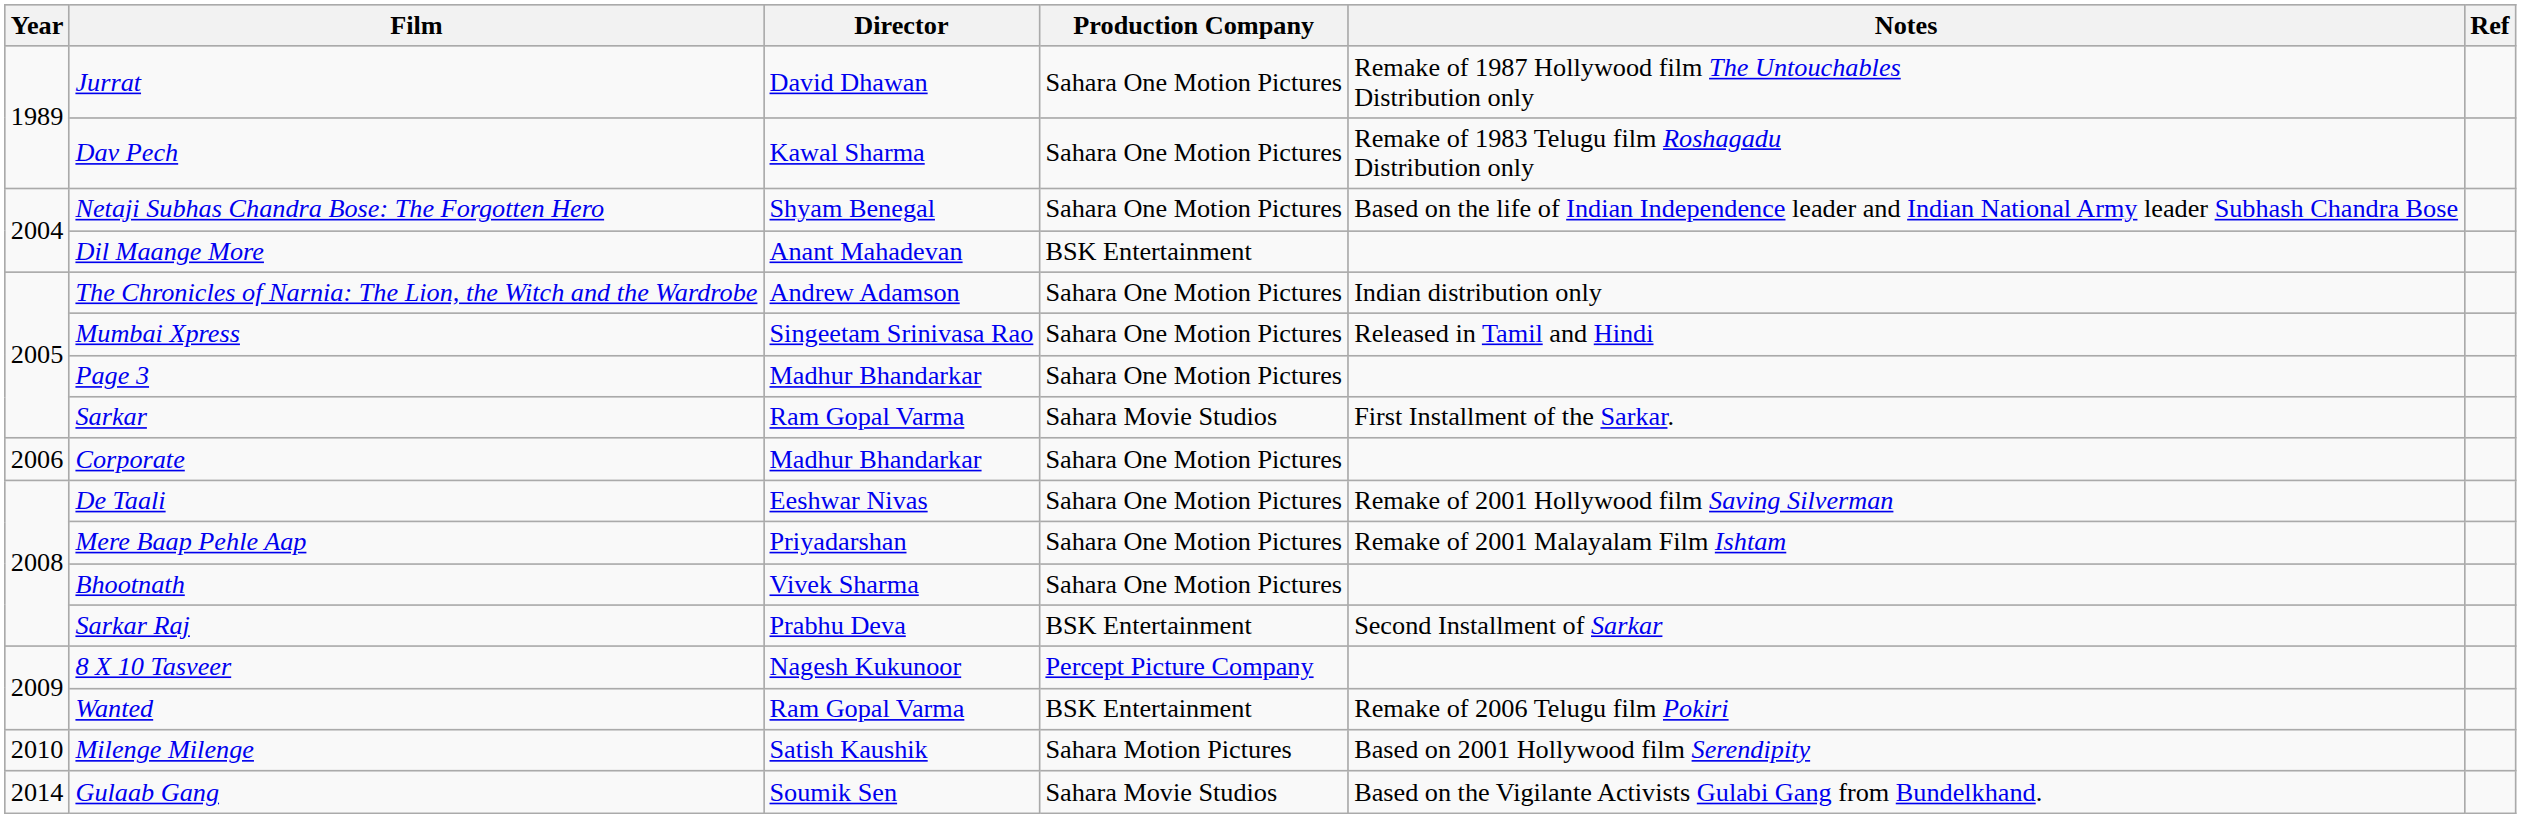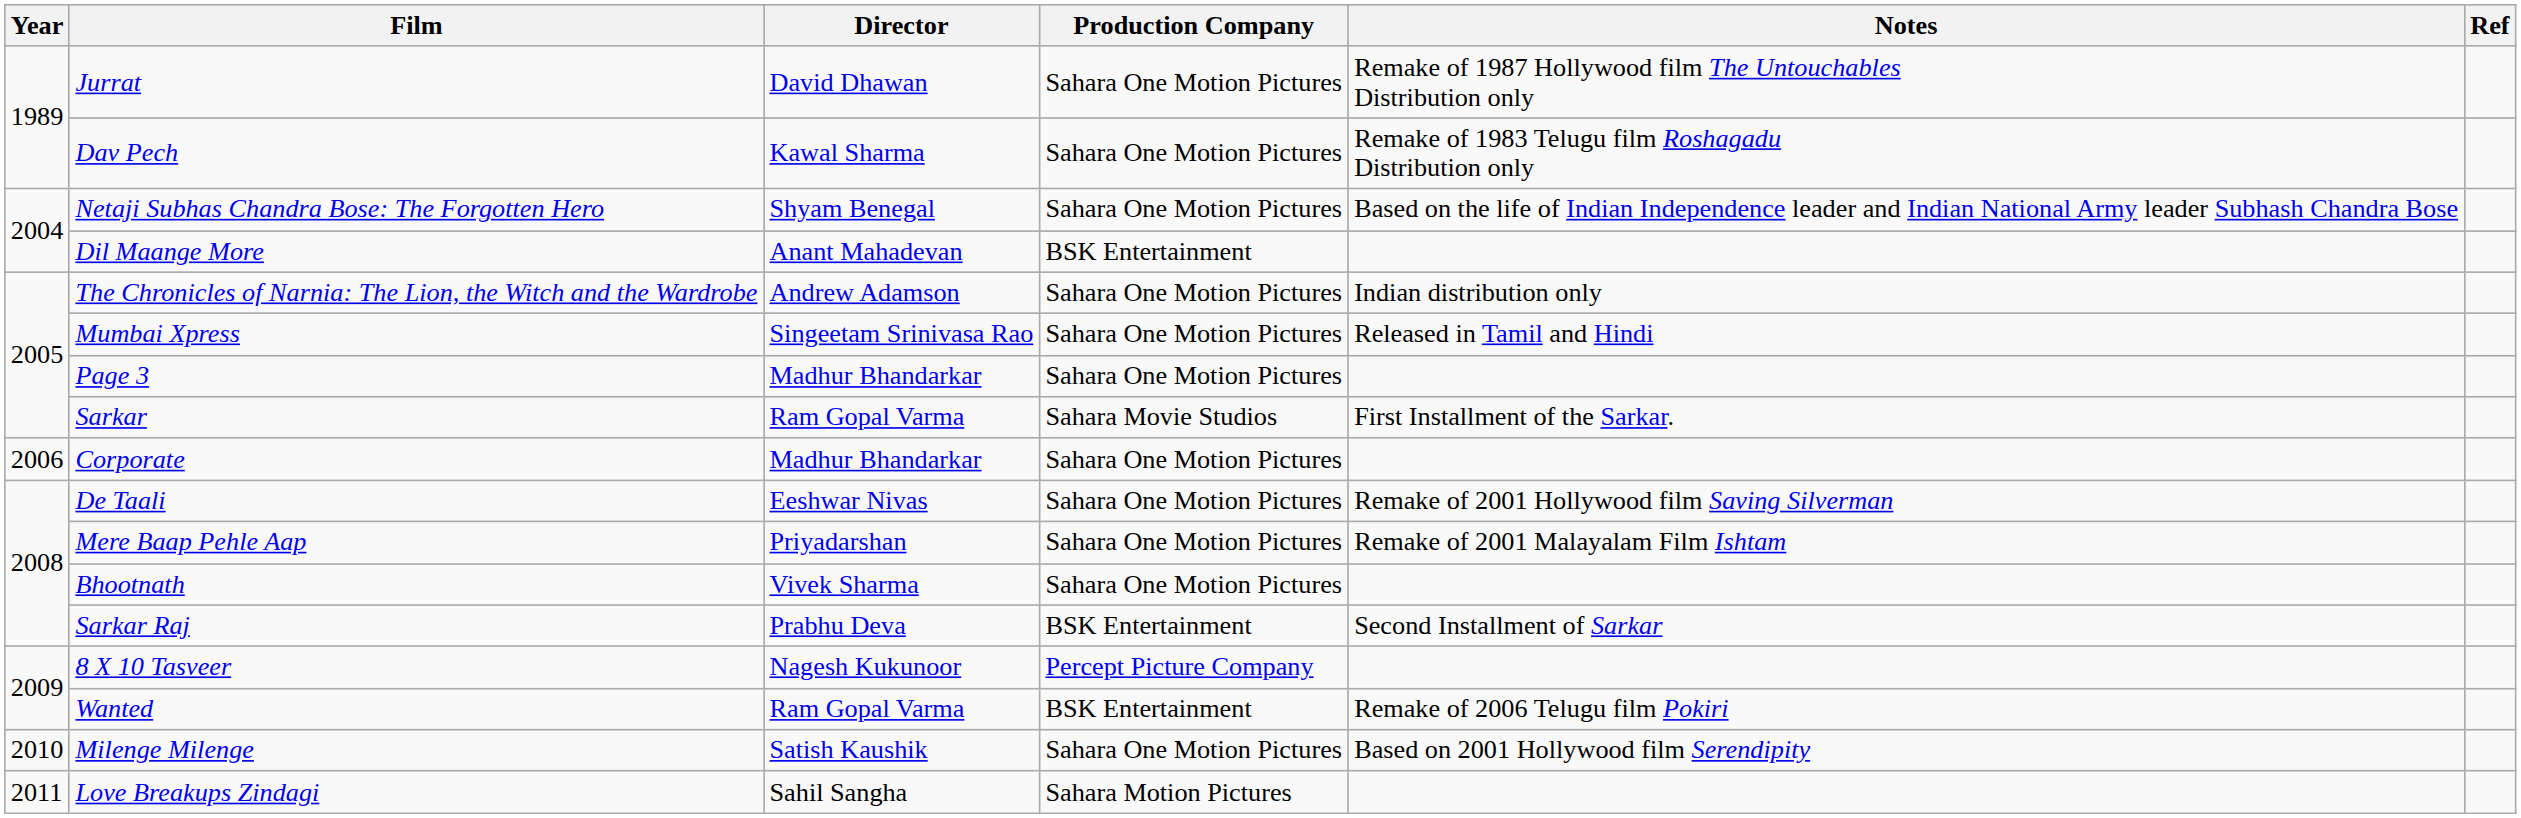 <table class="wikitable sortable">
 <tr>
 <th scope="col">Year</th>
 <th scope="col">Film</th>
 <th scope="col">Director</th>
 <th scope="col">Production Company</th>
 <th scope="col">Notes</th>
 <th scope="col">Ref</th>
 </tr>
 <tr>
 <td rowspan="2">1989</td>
 <td><em><a href='#'>Jurrat</a></em></td>
 <td><a href='#'>David Dhawan</a></td>
 <td>Sahara One Motion Pictures</td>
 <td>Remake of 1987 Hollywood film <em><a href='#'>The Untouchables</a></em><br>Distribution only</td>
 <td></td>
 </tr>
 <tr>
 <td><em><a href='#'>Dav Pech</a></em></td>
 <td><a href='#'>Kawal Sharma</a></td>
 <td>Sahara One Motion Pictures</td>
 <td>Remake of 1983 Telugu film <em><a href='#'>Roshagadu</a></em><br>Distribution only</td>
 <td></td>
 </tr>
 <tr>
 <td rowspan="2">2004</td>
 <td><em><a href='#'>Netaji Subhas Chandra Bose: The Forgotten Hero</a></em></td>
 <td><a href='#'>Shyam Benegal</a></td>
 <td>Sahara One Motion Pictures</td>
 <td>Based on the life of <a href='#'>Indian Independence</a> leader and <a href='#'>Indian National Army</a> leader <a href='#'>Subhash Chandra Bose</a></td>
 <td></td>
 </tr>
 <tr>
 <td><em><a href='#'>Dil Maange More</a></em></td>
 <td><a href='#'>Anant Mahadevan</a></td>
 <td>BSK Entertainment</td>
 <td></td>
 <td></td>
 </tr>
 <tr>
 <td rowspan="4">2005</td>
 <td><em><a href='#'>The Chronicles of Narnia: The Lion, the Witch and the Wardrobe</a></em></td>
 <td><a href='#'>Andrew Adamson</a></td>
 <td>Sahara One Motion Pictures</td>
 <td>Indian distribution only</td>
 <td></td>
 </tr>
 <tr>
 <td><em><a href='#'>Mumbai Xpress</a></em></td>
 <td><a href='#'>Singeetam Srinivasa Rao</a></td>
 <td>Sahara One Motion Pictures</td>
 <td>Released in <a href='#'>Tamil</a> and <a href='#'>Hindi</a></td>
 <td></td>
 </tr>
 <tr>
 <td><em><a href='#'>Page 3</a></em></td>
 <td><a href='#'>Madhur Bhandarkar</a></td>
 <td>Sahara One Motion Pictures</td>
 <td></td>
 <td></td>
 </tr>
 <tr>
 <td><em><a href='#'>Sarkar</a></em></td>
 <td><a href='#'>Ram Gopal Varma</a></td>
 <td>Sahara Movie Studios</td>
 <td>First Installment of the <a href='#'>Sarkar</a>.</td>
 <td></td>
 </tr>
 <tr>
 <td rowspan="1">2006</td>
 <td><em><a href='#'>Corporate</a></em></td>
 <td><a href='#'>Madhur Bhandarkar</a></td>
 <td>Sahara One Motion Pictures</td>
 <td></td>
 <td></td>
 </tr>
 <tr>
 <td rowspan="4">2008</td>
 <td><em><a href='#'>De Taali</a></em></td>
 <td><a href='#'>Eeshwar Nivas</a></td>
 <td>Sahara One Motion Pictures</td>
 <td>Remake of 2001 Hollywood film <em><a href='#'>Saving Silverman</a></em></td>
 <td></td>
 </tr>
 <tr>
 <td><em><a href='#'>Mere Baap Pehle Aap</a></em></td>
 <td><a href='#'>Priyadarshan</a></td>
 <td>Sahara One Motion Pictures</td>
 <td>Remake of 2001 Malayalam Film <em><a href='#'>Ishtam</a></em></td>
 <td></td>
 </tr>
 <tr>
 <td><em><a href='#'>Bhootnath</a></em></td>
 <td><a href='#'>Vivek Sharma</a></td>
 <td>Sahara One Motion Pictures</td>
 <td></td>
 <td></td>
 </tr>
 <tr>
 <td><em><a href='#'>Sarkar Raj</a></em></td>
 <td><a href='#'>Prabhu Deva</a></td>
 <td>BSK Entertainment</td>
 <td>Second Installment of <em><a href='#'>Sarkar</a></em></td>
 <td></td>
 </tr>
 <tr>
 <td rowspan="2">2009</td>
 <td><em><a href='#'>8 X 10 Tasveer</a></em></td>
 <td><a href='#'>Nagesh Kukunoor</a></td>
 <td><a href='#'>Percept Picture Company</a></td>
 <td></td>
 <td></td>
 </tr>
 <tr>
 <td><em><a href='#'>Wanted</a></em></td>
 <td><a href='#'>Ram Gopal Varma</a></td>
 <td>BSK Entertainment</td>
 <td>Remake of 2006 Telugu film <em><a href='#'>Pokiri</a></em></td>
 <td></td>
 </tr>
 <tr>
 <td rowspan="1">2010</td>
 <td><em><a href='#'>Milenge Milenge</a></em></td>
 <td><a href='#'>Satish Kaushik</a></td>
-<td>Sahara Motion Pictures</td>
+<td>Sahara One Motion Pictures</td>
 <td>Based on 2001 Hollywood film <em><a href='#'>Serendipity</a></em></td>
 <td></td>
 </tr>
 <tr>
-<td rowspan="1">2014</td>
-<td><em><a href='#'>Gulaab Gang</a></em></td>
-<td><a href='#'>Soumik Sen</a></td>
-<td>Sahara Movie Studios</td>
-<td>Based on the Vigilante Activists <a href='#'>Gulabi Gang</a> from <a href='#'>Bundelkhand</a>.</td>
+<td rowspan="1">2011</td>
+<td><em><a href='#'>Love Breakups Zindagi</a></em></td>
+<td>Sahil Sangha</td>
+<td>Sahara Motion Pictures</td>
+<td></td>
 <td></td>
 </tr>
 </table>
